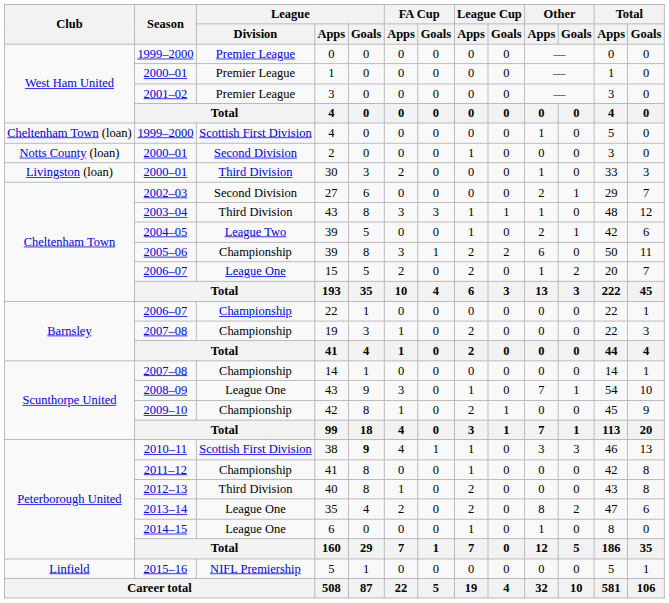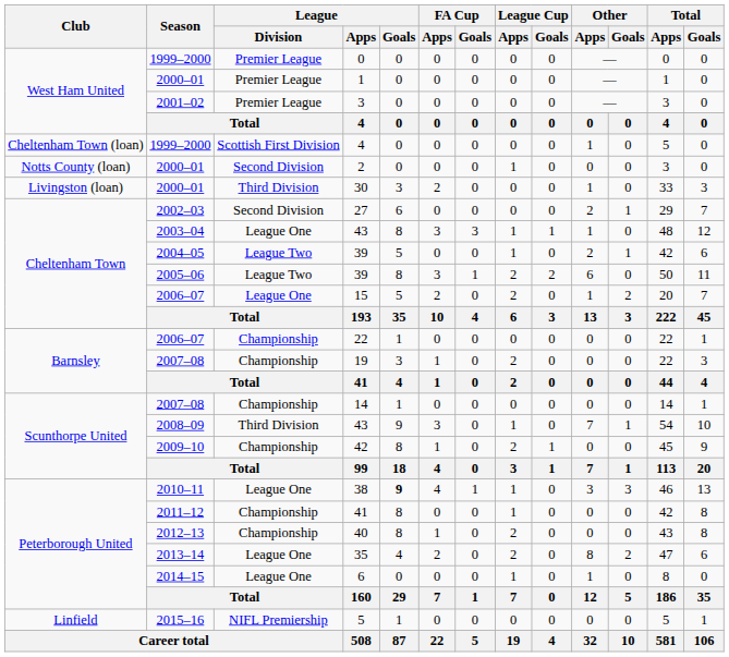 <table class="wikitable" style="text-align: center;">
 <tr>
 <th rowspan="2">Club</th>
 <th rowspan="2">Season</th>
 <th colspan="3">League</th>
 <th colspan="2">FA Cup</th>
 <th colspan="2">League Cup</th>
 <th colspan="2">Other</th>
 <th colspan="2">Total</th>
 </tr>
 <tr>
 <th>Division</th>
 <th>Apps</th>
 <th>Goals</th>
 <th>Apps</th>
 <th>Goals</th>
 <th>Apps</th>
 <th>Goals</th>
 <th>Apps</th>
 <th>Goals</th>
 <th>Apps</th>
 <th>Goals</th>
 </tr>
 <tr>
 <td rowspan=4><a href='#'>West Ham United</a></td>
 <td><a href='#'>1999–2000</a></td>
 <td><a href='#'>Premier League</a></td>
 <td>0</td>
 <td>0</td>
 <td>0</td>
 <td>0</td>
 <td>0</td>
 <td>0</td>
 <td colspan=2>—</td>
 <td>0</td>
 <td>0</td>
 </tr>
 <tr>
 <td><a href='#'>2000–01</a></td>
 <td>Premier League</td>
 <td>1</td>
 <td>0</td>
 <td>0</td>
 <td>0</td>
 <td>0</td>
 <td>0</td>
 <td colspan=2>—</td>
 <td>1</td>
 <td>0</td>
 </tr>
 <tr>
 <td><a href='#'>2001–02</a></td>
 <td>Premier League</td>
 <td>3</td>
 <td>0</td>
 <td>0</td>
 <td>0</td>
 <td>0</td>
 <td>0</td>
 <td colspan=2>—</td>
 <td>3</td>
 <td>0</td>
 </tr>
 <tr>
 <th colspan=2>Total</th>
 <th>4</th>
 <th>0</th>
 <th>0</th>
 <th>0</th>
 <th>0</th>
 <th>0</th>
 <th>0</th>
 <th>0</th>
 <th>4</th>
 <th>0</th>
 </tr>
 <tr>
 <td><a href='#'>Cheltenham Town</a> (loan)</td>
 <td><a href='#'>1999–2000</a></td>
 <td><a href='#'>Scottish First Division</a></td>
 <td>4</td>
 <td>0</td>
 <td>0</td>
 <td>0</td>
 <td>0</td>
 <td>0</td>
 <td>1</td>
 <td>0</td>
 <td>5</td>
 <td>0</td>
 </tr>
 <tr>
 <td><a href='#'>Notts County</a> (loan)</td>
 <td><a href='#'>2000–01</a></td>
 <td><a href='#'>Second Division</a></td>
 <td>2</td>
 <td>0</td>
 <td>0</td>
 <td>0</td>
 <td>1</td>
 <td>0</td>
 <td>0</td>
 <td>0</td>
 <td>3</td>
 <td>0</td>
 </tr>
 <tr>
 <td><a href='#'>Livingston</a> (loan)</td>
 <td><a href='#'>2000–01</a></td>
 <td><a href='#'>Third Division</a></td>
 <td>30</td>
 <td>3</td>
 <td>2</td>
 <td>0</td>
 <td>0</td>
 <td>0</td>
 <td>1</td>
 <td>0</td>
 <td>33</td>
 <td>3</td>
 </tr>
 <tr>
 <td rowspan=6><a href='#'>Cheltenham Town</a></td>
 <td><a href='#'>2002–03</a></td>
 <td>Second Division</td>
 <td>27</td>
 <td>6</td>
 <td>0</td>
 <td>0</td>
 <td>0</td>
 <td>0</td>
 <td>2</td>
 <td>1</td>
 <td>29</td>
 <td>7</td>
 </tr>
 <tr>
 <td><a href='#'>2003–04</a></td>
-<td>Third Division</td>
+<td>League One</td>
 <td>43</td>
 <td>8</td>
 <td>3</td>
 <td>3</td>
 <td>1</td>
 <td>1</td>
 <td>1</td>
 <td>0</td>
 <td>48</td>
 <td>12</td>
 </tr>
 <tr>
 <td><a href='#'>2004–05</a></td>
 <td><a href='#'>League Two</a></td>
 <td>39</td>
 <td>5</td>
 <td>0</td>
 <td>0</td>
 <td>1</td>
 <td>0</td>
 <td>2</td>
 <td>1</td>
 <td>42</td>
 <td>6</td>
 </tr>
 <tr>
 <td><a href='#'>2005–06</a></td>
-<td>Championship</td>
+<td>League Two</td>
 <td>39</td>
 <td>8</td>
 <td>3</td>
 <td>1</td>
 <td>2</td>
 <td>2</td>
 <td>6</td>
 <td>0</td>
 <td>50</td>
 <td>11</td>
 </tr>
 <tr>
 <td><a href='#'>2006–07</a></td>
 <td><a href='#'>League One</a></td>
 <td>15</td>
 <td>5</td>
 <td>2</td>
 <td>0</td>
 <td>2</td>
 <td>0</td>
 <td>1</td>
 <td>2</td>
 <td>20</td>
 <td>7</td>
 </tr>
 <tr>
 <th colspan=2>Total</th>
 <th>193</th>
 <th>35</th>
 <th>10</th>
 <th>4</th>
 <th>6</th>
 <th>3</th>
 <th>13</th>
 <th>3</th>
 <th>222</th>
 <th>45</th>
 </tr>
 <tr>
 <td rowspan=3><a href='#'>Barnsley</a></td>
 <td><a href='#'>2006–07</a></td>
 <td><a href='#'>Championship</a></td>
 <td>22</td>
 <td>1</td>
 <td>0</td>
 <td>0</td>
 <td>0</td>
 <td>0</td>
 <td>0</td>
 <td>0</td>
 <td>22</td>
 <td>1</td>
 </tr>
 <tr>
 <td><a href='#'>2007–08</a></td>
 <td>Championship</td>
 <td>19</td>
 <td>3</td>
 <td>1</td>
 <td>0</td>
 <td>2</td>
 <td>0</td>
 <td>0</td>
 <td>0</td>
 <td>22</td>
 <td>3</td>
 </tr>
 <tr>
 <th colspan=2>Total</th>
 <th>41</th>
 <th>4</th>
 <th>1</th>
 <th>0</th>
 <th>2</th>
 <th>0</th>
 <th>0</th>
 <th>0</th>
 <th>44</th>
 <th>4</th>
 </tr>
 <tr>
 <td rowspan=4><a href='#'>Scunthorpe United</a></td>
 <td><a href='#'>2007–08</a></td>
 <td>Championship</td>
 <td>14</td>
 <td>1</td>
 <td>0</td>
 <td>0</td>
 <td>0</td>
 <td>0</td>
 <td>0</td>
 <td>0</td>
 <td>14</td>
 <td>1</td>
 </tr>
 <tr>
 <td><a href='#'>2008–09</a></td>
-<td>League One</td>
+<td>Third Division</td>
 <td>43</td>
 <td>9</td>
 <td>3</td>
 <td>0</td>
 <td>1</td>
 <td>0</td>
 <td>7</td>
 <td>1</td>
 <td>54</td>
 <td>10</td>
 </tr>
 <tr>
 <td><a href='#'>2009–10</a></td>
 <td>Championship</td>
 <td>42</td>
 <td>8</td>
 <td>1</td>
 <td>0</td>
 <td>2</td>
 <td>1</td>
 <td>0</td>
 <td>0</td>
 <td>45</td>
 <td>9</td>
 </tr>
 <tr>
 <th colspan=2>Total</th>
 <th>99</th>
 <th>18</th>
 <th>4</th>
 <th>0</th>
 <th>3</th>
 <th>1</th>
 <th>7</th>
 <th>1</th>
 <th>113</th>
 <th>20</th>
 </tr>
 <tr>
 <td rowspan=6><a href='#'>Peterborough United</a></td>
 <td><a href='#'>2010–11</a></td>
-<td><a href='#'>Scottish First Division</a></td>
+<td>League One</td>
 <td>38</td>
 <td><strong>9</strong></td>
 <td>4</td>
 <td>1</td>
 <td>1</td>
 <td>0</td>
 <td>3</td>
 <td>3</td>
 <td>46</td>
 <td>13</td>
 </tr>
 <tr>
 <td><a href='#'>2011–12</a></td>
 <td>Championship</td>
 <td>41</td>
 <td>8</td>
 <td>0</td>
 <td>0</td>
 <td>1</td>
 <td>0</td>
 <td>0</td>
 <td>0</td>
 <td>42</td>
 <td>8</td>
 </tr>
 <tr>
 <td><a href='#'>2012–13</a></td>
-<td>Third Division</td>
+<td>Championship</td>
 <td>40</td>
 <td>8</td>
 <td>1</td>
 <td>0</td>
 <td>2</td>
 <td>0</td>
 <td>0</td>
 <td>0</td>
 <td>43</td>
 <td>8</td>
 </tr>
 <tr>
 <td><a href='#'>2013–14</a></td>
 <td>League One</td>
 <td>35</td>
 <td>4</td>
 <td>2</td>
 <td>0</td>
 <td>2</td>
 <td>0</td>
 <td>8</td>
 <td>2</td>
 <td>47</td>
 <td>6</td>
 </tr>
 <tr>
 <td><a href='#'>2014–15</a></td>
 <td>League One</td>
 <td>6</td>
 <td>0</td>
 <td>0</td>
 <td>0</td>
 <td>1</td>
 <td>0</td>
 <td>1</td>
 <td>0</td>
 <td>8</td>
 <td>0</td>
 </tr>
 <tr>
 <th colspan=2>Total</th>
 <th>160</th>
 <th>29</th>
 <th>7</th>
 <th>1</th>
 <th>7</th>
 <th>0</th>
 <th>12</th>
 <th>5</th>
 <th>186</th>
 <th>35</th>
 </tr>
 <tr>
 <td><a href='#'>Linfield</a></td>
 <td><a href='#'>2015–16</a></td>
 <td><a href='#'>NIFL Premiership</a></td>
 <td>5</td>
 <td>1</td>
 <td>0</td>
 <td>0</td>
 <td>0</td>
 <td>0</td>
 <td>0</td>
 <td>0</td>
 <td>5</td>
 <td>1</td>
 </tr>
 <tr>
 <th colspan="3">Career total</th>
 <th>508</th>
 <th>87</th>
 <th>22</th>
 <th>5</th>
 <th>19</th>
 <th>4</th>
 <th>32</th>
 <th>10</th>
 <th>581</th>
 <th>106</th>
 </tr>
 </table>
